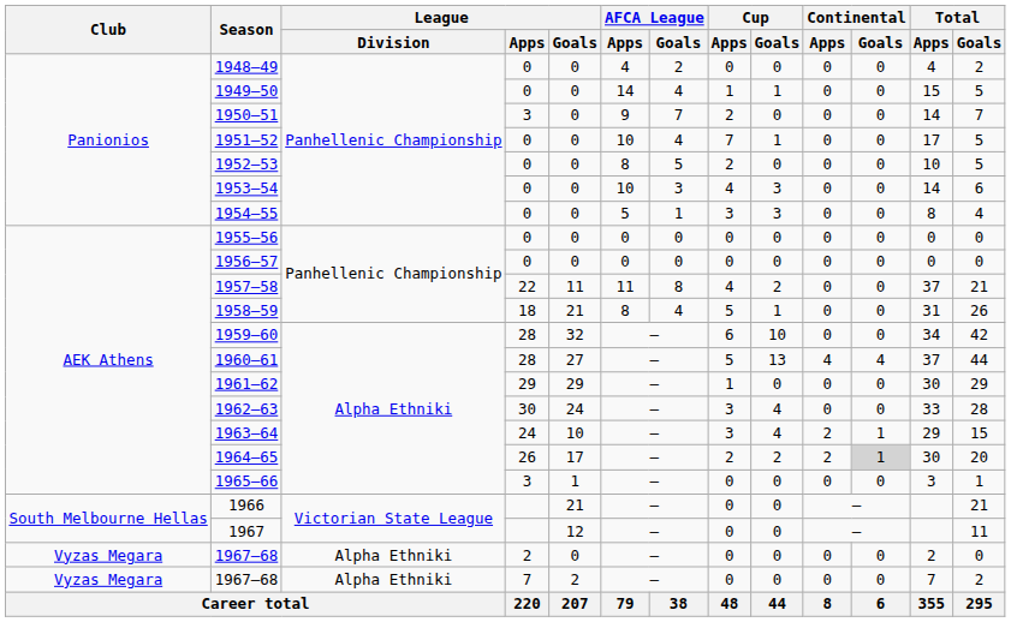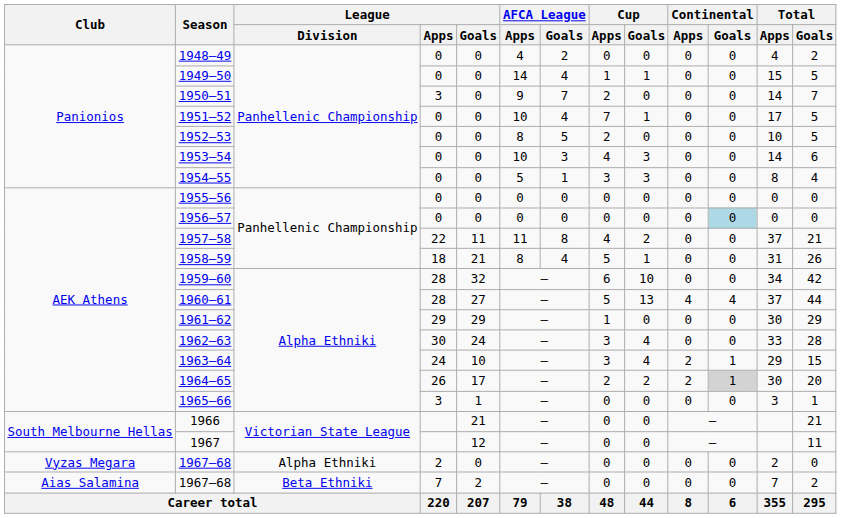 <table class="wikitable" style="text-align:center">
 <tr>
 <th rowspan="2">Club</th>
 <th rowspan="2">Season</th>
 <th colspan="3">League</th>
 <th colspan="2"><a href='#'>AFCA League</a></th>
 <th colspan="2">Cup</th>
 <th colspan="2">Continental</th>
 <th colspan="2">Total</th>
 </tr>
 <tr>
 <th>Division</th>
 <th>Apps</th>
 <th>Goals</th>
 <th>Apps</th>
 <th>Goals</th>
 <th>Apps</th>
 <th>Goals</th>
 <th>Apps</th>
 <th>Goals</th>
 <th>Apps</th>
 <th>Goals</th>
 </tr>
 <tr>
 <td rowspan="7"><a href='#'>Panionios</a></td>
 <td><a href='#'>1948–49</a></td>
 <td rowspan="7"><a href='#'>Panhellenic Championship</a></td>
 <td>0</td>
 <td>0</td>
 <td>4</td>
 <td>2</td>
 <td>0</td>
 <td>0</td>
 <td>0</td>
 <td>0</td>
 <td>4</td>
 <td>2</td>
 </tr>
 <tr>
 <td><a href='#'>1949–50</a></td>
 <td>0</td>
 <td>0</td>
 <td>14</td>
 <td>4</td>
 <td>1</td>
 <td>1</td>
 <td>0</td>
 <td>0</td>
 <td>15</td>
 <td>5</td>
 </tr>
 <tr>
 <td><a href='#'>1950–51</a></td>
 <td>3</td>
 <td>0</td>
 <td>9</td>
 <td>7</td>
 <td>2</td>
 <td>0</td>
 <td>0</td>
 <td>0</td>
 <td>14</td>
 <td>7</td>
 </tr>
 <tr>
 <td><a href='#'>1951–52</a></td>
 <td>0</td>
 <td>0</td>
 <td>10</td>
 <td>4</td>
 <td>7</td>
 <td>1</td>
 <td>0</td>
 <td>0</td>
 <td>17</td>
 <td>5</td>
 </tr>
 <tr>
 <td><a href='#'>1952–53</a></td>
 <td>0</td>
 <td>0</td>
 <td>8</td>
 <td>5</td>
 <td>2</td>
 <td>0</td>
 <td>0</td>
 <td>0</td>
 <td>10</td>
 <td>5</td>
 </tr>
 <tr>
 <td><a href='#'>1953–54</a></td>
 <td>0</td>
 <td>0</td>
 <td>10</td>
 <td>3</td>
 <td>4</td>
 <td>3</td>
 <td>0</td>
 <td>0</td>
 <td>14</td>
 <td>6</td>
 </tr>
 <tr>
 <td><a href='#'>1954–55</a></td>
 <td>0</td>
 <td>0</td>
 <td>5</td>
 <td>1</td>
 <td>3</td>
 <td>3</td>
 <td>0</td>
 <td>0</td>
 <td>8</td>
 <td>4</td>
 </tr>
 <tr>
 <td rowspan="11"><a href='#'>AEK Athens</a></td>
 <td><a href='#'>1955–56</a></td>
 <td rowspan="4">Panhellenic Championship</td>
 <td>0</td>
 <td>0</td>
 <td>0</td>
 <td>0</td>
 <td>0</td>
 <td>0</td>
 <td>0</td>
 <td>0</td>
 <td>0</td>
 <td>0</td>
 </tr>
 <tr>
 <td><a href='#'>1956–57</a></td>
 <td>0</td>
 <td>0</td>
 <td>0</td>
 <td>0</td>
 <td>0</td>
 <td>0</td>
 <td>0</td>
-<td>0</td>
+<td style="background: lightblue;">0</td>
 <td>0</td>
 <td>0</td>
 </tr>
 <tr>
 <td><a href='#'>1957–58</a></td>
 <td>22</td>
 <td>11</td>
 <td>11</td>
 <td>8</td>
 <td>4</td>
 <td>2</td>
 <td>0</td>
 <td>0</td>
 <td>37</td>
 <td>21</td>
 </tr>
 <tr>
 <td><a href='#'>1958–59</a></td>
 <td>18</td>
 <td>21</td>
 <td>8</td>
 <td>4</td>
 <td>5</td>
 <td>1</td>
 <td>0</td>
 <td>0</td>
 <td>31</td>
 <td>26</td>
 </tr>
 <tr>
 <td><a href='#'>1959–60</a></td>
 <td rowspan="7"><a href='#'>Alpha Ethniki</a></td>
 <td>28</td>
 <td>32</td>
 <td colspan="2">—</td>
 <td>6</td>
 <td>10</td>
 <td>0</td>
 <td>0</td>
 <td>34</td>
 <td>42</td>
 </tr>
 <tr>
 <td><a href='#'>1960–61</a></td>
 <td>28</td>
 <td>27</td>
 <td colspan="2">—</td>
 <td>5</td>
 <td>13</td>
 <td>4</td>
 <td>4</td>
 <td>37</td>
 <td>44</td>
 </tr>
 <tr>
 <td><a href='#'>1961–62</a></td>
 <td>29</td>
 <td>29</td>
 <td colspan="2">—</td>
 <td>1</td>
 <td>0</td>
 <td>0</td>
 <td>0</td>
 <td>30</td>
 <td>29</td>
 </tr>
 <tr>
 <td><a href='#'>1962–63</a></td>
 <td>30</td>
 <td>24</td>
 <td colspan="2">—</td>
 <td>3</td>
 <td>4</td>
 <td>0</td>
 <td>0</td>
 <td>33</td>
 <td>28</td>
 </tr>
 <tr>
 <td><a href='#'>1963–64</a></td>
 <td>24</td>
 <td>10</td>
 <td colspan="2">—</td>
 <td>3</td>
 <td>4</td>
 <td>2</td>
 <td>1</td>
 <td>29</td>
 <td>15</td>
 </tr>
 <tr>
 <td><a href='#'>1964–65</a></td>
 <td>26</td>
 <td>17</td>
 <td colspan="2">—</td>
 <td>2</td>
 <td>2</td>
 <td>2</td>
 <td style="background: lightgrey;">1</td>
 <td>30</td>
 <td>20</td>
 </tr>
 <tr>
 <td><a href='#'>1965–66</a></td>
 <td>3</td>
 <td>1</td>
 <td colspan="2">—</td>
 <td>0</td>
 <td>0</td>
 <td>0</td>
 <td>0</td>
 <td>3</td>
 <td>1</td>
 </tr>
 <tr>
 <td rowspan="2"><a href='#'>South Melbourne Hellas</a></td>
 <td>1966</td>
 <td rowspan="2"><a href='#'>Victorian State League</a></td>
 <td></td>
 <td>21</td>
 <td colspan="2">—</td>
 <td>0</td>
 <td>0</td>
 <td colspan="2">—</td>
 <td></td>
 <td>21</td>
 </tr>
 <tr>
 <td>1967</td>
 <td></td>
 <td>12</td>
 <td colspan="2">—</td>
 <td>0</td>
 <td>0</td>
 <td colspan="2">—</td>
 <td></td>
 <td>11</td>
 </tr>
 <tr>
 <td><a href='#'>Vyzas Megara</a></td>
 <td><a href='#'>1967–68</a></td>
 <td>Alpha Ethniki</td>
 <td>2</td>
 <td>0</td>
 <td colspan="2">—</td>
 <td>0</td>
 <td>0</td>
 <td>0</td>
 <td>0</td>
 <td>2</td>
 <td>0</td>
 </tr>
 <tr>
-<td><a href='#'>Vyzas Megara</a></td>
+<td><a href='#'>Aias Salamina</a></td>
 <td>1967–68</td>
-<td>Alpha Ethniki</td>
+<td><a href='#'>Beta Ethniki</a></td>
 <td>7</td>
 <td>2</td>
 <td colspan="2">—</td>
 <td>0</td>
 <td>0</td>
 <td>0</td>
 <td>0</td>
 <td>7</td>
 <td>2</td>
 </tr>
 <tr>
 <th colspan="3">Career total</th>
 <th>220</th>
 <th>207</th>
 <th>79</th>
 <th>38</th>
 <th>48</th>
 <th>44</th>
 <th>8</th>
 <th>6</th>
 <th>355</th>
 <th>295</th>
 </tr>
 </table>
